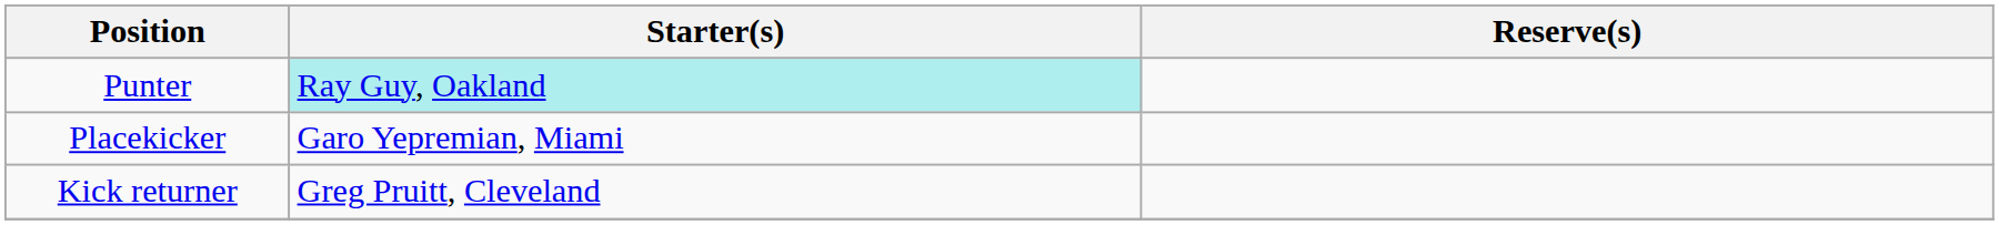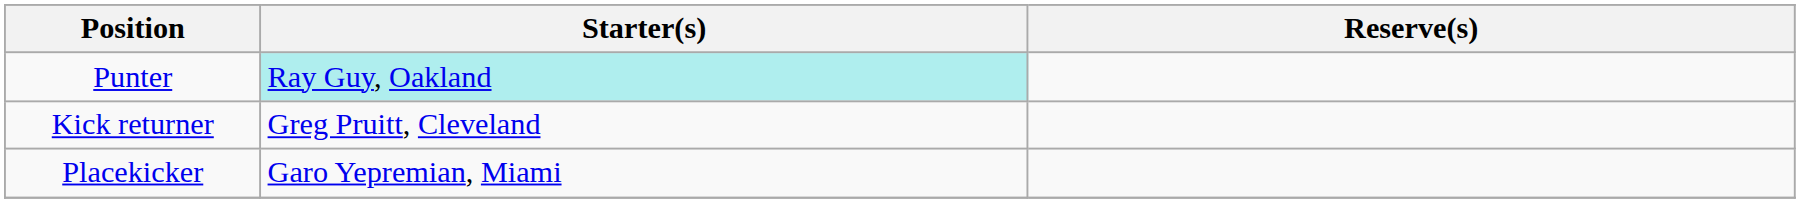 <table class="wikitable" width=75%>
 <tr>
 <th width=10%>Position</th>
 <th width=30%>Starter(s)</th>
 <th width=30%>Reserve(s)</th>
 </tr>
 <tr>
 <td align=center><a href='#'>Punter</a></td>
 <td style="background: paleturquoise;"> <a href='#'>Ray Guy</a>, <a href='#'>Oakland</a></td>
 <td></td>
 </tr>
 <tr>
+<td align=center><a href='#'>Kick returner</a></td>
+<td> <a href='#'>Greg Pruitt</a>, <a href='#'>Cleveland</a></td>
+<td></td>
+</tr>
+<tr>
 <td align=center><a href='#'>Placekicker</a></td>
 <td> <a href='#'>Garo Yepremian</a>, <a href='#'>Miami</a></td>
 <td></td>
 </tr>
 <tr>
-<td align=center><a href='#'>Kick returner</a></td>
-<td> <a href='#'>Greg Pruitt</a>, <a href='#'>Cleveland</a></td>
-<td></td>
-</tr>
-<tr>
 </tr>
 </table>
